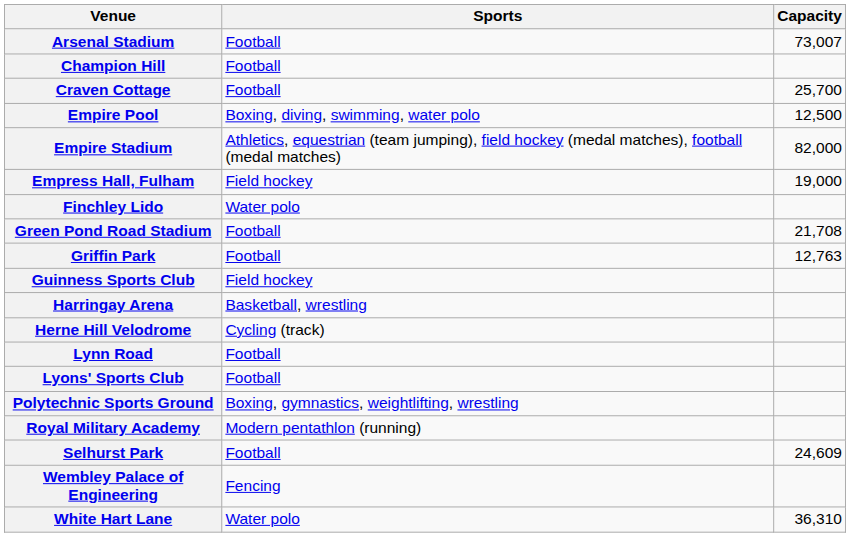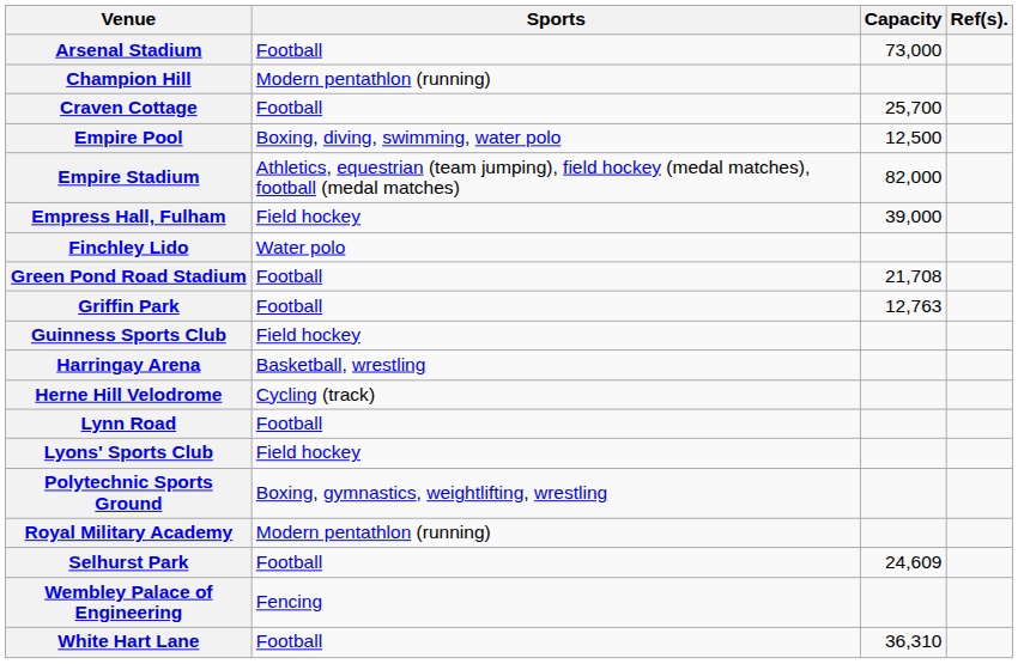 <table class="wikitable sortable plainrowheaders">
 <tr>
 <th scope="col">Venue</th>
 <th scope="col" class="unsortable">Sports</th>
 <th scope="col">Capacity</th>
+<th scope="col" class="unsortable">Ref(s).</th>
 </tr>
 <tr>
 <th scope="row"><a href='#'>Arsenal Stadium</a></th>
 <td><a href='#'>Football</a></td>
-<td align="right">73,007</td>
+<td align="right">73,000</td>
+<td align=center></td>
 </tr>
 <tr>
 <th scope="row"><a href='#'>Champion Hill</a></th>
-<td><a href='#'>Football</a></td>
+<td><a href='#'>Modern pentathlon</a> (running)</td>
 <td align="right"></td>
+<td align=center></td>
 </tr>
 <tr>
 <th scope="row"><a href='#'>Craven Cottage</a></th>
 <td><a href='#'>Football</a></td>
 <td align="right">25,700</td>
+<td align=center></td>
 </tr>
 <tr>
 <th scope="row"><a href='#'>Empire Pool</a></th>
 <td><a href='#'>Boxing</a>, <a href='#'>diving</a>, <a href='#'>swimming</a>, <a href='#'>water polo</a></td>
 <td align="right">12,500</td>
+<td align=center></td>
 </tr>
 <tr>
 <th scope="row"><a href='#'>Empire Stadium</a></th>
 <td><a href='#'>Athletics</a>, <a href='#'>equestrian</a> (team jumping), <a href='#'>field hockey</a> (medal matches), <a href='#'>football</a> (medal matches)</td>
 <td align="right">82,000</td>
+<td align=center></td>
 </tr>
 <tr>
 <th scope="row"><a href='#'>Empress Hall, Fulham</a></th>
 <td><a href='#'>Field hockey</a></td>
-<td align="right">19,000</td>
+<td align="right">39,000</td>
+<td align=center></td>
 </tr>
 <tr>
 <th scope="row"><a href='#'>Finchley Lido</a></th>
 <td><a href='#'>Water polo</a></td>
 <td align="right"></td>
+<td align=center></td>
 </tr>
 <tr>
 <th scope="row"><a href='#'>Green Pond Road Stadium</a></th>
 <td><a href='#'>Football</a></td>
 <td align="right">21,708</td>
+<td align=center></td>
 </tr>
 <tr>
 <th scope="row"><a href='#'>Griffin Park</a></th>
 <td><a href='#'>Football</a></td>
 <td align="right">12,763</td>
+<td align=center></td>
 </tr>
 <tr>
 <th scope="row"><a href='#'>Guinness Sports Club</a></th>
 <td><a href='#'>Field hockey</a></td>
 <td align="right"></td>
+<td align=center></td>
 </tr>
 <tr>
 <th scope="row"><a href='#'>Harringay Arena</a></th>
 <td><a href='#'>Basketball</a>, <a href='#'>wrestling</a></td>
 <td align="right"></td>
+<td align=center></td>
 </tr>
 <tr>
 <th scope="row"><a href='#'>Herne Hill Velodrome</a></th>
 <td><a href='#'>Cycling</a> (track)</td>
 <td align="right"></td>
+<td align=center></td>
 </tr>
 <tr>
 <th scope="row"><a href='#'>Lynn Road</a></th>
 <td><a href='#'>Football</a></td>
 <td align="right"></td>
+<td align=center></td>
 </tr>
 <tr>
 <th scope="row"><a href='#'>Lyons' Sports Club</a></th>
-<td><a href='#'>Football</a></td>
+<td><a href='#'>Field hockey</a></td>
 <td align="right"></td>
+<td align=center></td>
 </tr>
 <tr>
 <th scope="row"><a href='#'>Polytechnic Sports Ground</a></th>
 <td><a href='#'>Boxing</a>, <a href='#'>gymnastics</a>, <a href='#'>weightlifting</a>, <a href='#'>wrestling</a></td>
 <td align="right"></td>
+<td align=center></td>
 </tr>
 <tr>
 <th scope="row"><a href='#'>Royal Military Academy</a></th>
 <td><a href='#'>Modern pentathlon</a> (running)</td>
 <td align="right"></td>
+<td align=center></td>
 </tr>
 <tr>
 <th scope="row"><a href='#'>Selhurst Park</a></th>
 <td><a href='#'>Football</a></td>
 <td align="right">24,609</td>
+<td align=center></td>
 </tr>
 <tr>
 <th scope="row"><a href='#'>Wembley Palace of Engineering</a></th>
 <td><a href='#'>Fencing</a></td>
 <td align="right"></td>
+<td align=center></td>
 </tr>
 <tr>
 <th scope="row"><a href='#'>White Hart Lane</a></th>
-<td><a href='#'>Water polo</a></td>
+<td><a href='#'>Football</a></td>
 <td align="right">36,310</td>
+<td align=center></td>
 </tr>
 </table>
